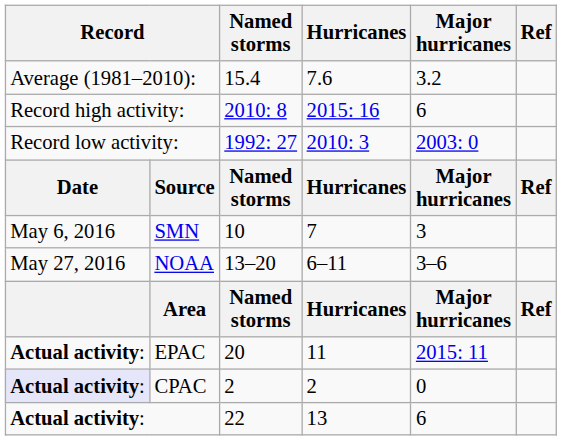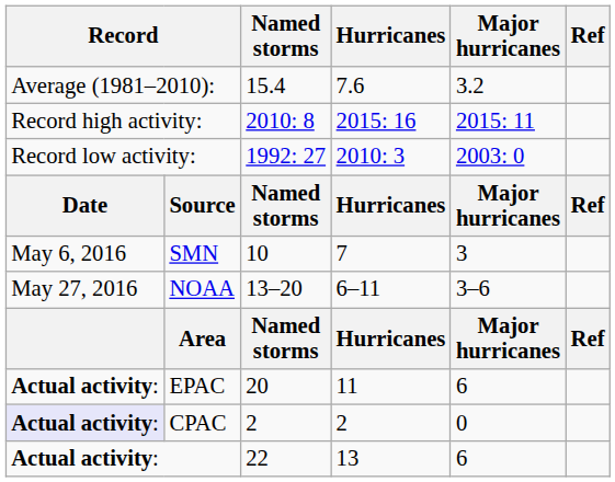 <table class="wikitable" style="float:right">
 <tr>
 <th colspan=2>Record</th>
 <th>Named<br>storms</th>
 <th>Hurricanes</th>
 <th>Major<br>hurricanes</th>
 <th>Ref</th>
 </tr>
 <tr>
 <td colspan=2>Average (1981–2010):</td>
 <td>15.4</td>
 <td>7.6</td>
 <td>3.2</td>
 <td></td>
 </tr>
 <tr>
 <td colspan=2>Record high activity:</td>
 <td><a href='#'>2010: 8</a></td>
 <td><a href='#'>2015: 16</a></td>
-<td>6</td>
+<td><a href='#'>2015: 11</a></td>
 <td></td>
 </tr>
 <tr>
 <td colspan=2>Record low activity:</td>
 <td><a href='#'>1992: 27</a></td>
 <td><a href='#'>2010: 3</a></td>
 <td><a href='#'>2003: 0</a></td>
 <td></td>
 </tr>
 <tr>
 <th>Date</th>
 <th>Source</th>
 <th>Named<br>storms</th>
 <th>Hurricanes</th>
 <th>Major<br>hurricanes</th>
 <th>Ref</th>
 </tr>
 <tr>
 <td>May 6, 2016</td>
 <td><a href='#'>SMN</a></td>
 <td>10</td>
 <td>7</td>
 <td>3</td>
 <td></td>
 </tr>
 <tr>
 <td>May 27, 2016</td>
 <td><a href='#'>NOAA</a></td>
 <td>13–20</td>
 <td>6–11</td>
 <td>3–6</td>
 <td></td>
 </tr>
 <tr>
 <th></th>
 <th>Area</th>
 <th>Named<br>storms</th>
 <th>Hurricanes</th>
 <th>Major<br>hurricanes</th>
 <th>Ref</th>
 </tr>
 <tr>
 <td><strong>Actual activity</strong>:</td>
 <td>EPAC</td>
 <td>20</td>
 <td>11</td>
-<td><a href='#'>2015: 11</a></td>
+<td>6</td>
 <td></td>
 </tr>
 <tr>
 <td style="background: lavender;"><strong>Actual activity</strong>:</td>
 <td>CPAC</td>
 <td>2</td>
 <td>2</td>
 <td>0</td>
 <td></td>
 </tr>
 <tr>
 <td colspan="2"><strong>Actual activity</strong>:</td>
 <td>22</td>
 <td>13</td>
 <td>6</td>
 <td></td>
 </tr>
 </table>
